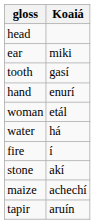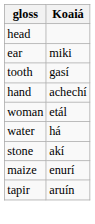 <table class="wikitable">
 <tr>
 <th>gloss</th>
 <th>Koaiá</th>
 </tr>
 <tr>
 <td>head</td>
 <td></td>
 </tr>
 <tr>
 <td>ear</td>
 <td>miki</td>
 </tr>
 <tr>
 <td>tooth</td>
 <td>gasí</td>
 </tr>
 <tr>
 <td>hand</td>
-<td>enurí</td>
+<td>achechí</td>
 </tr>
 <tr>
 <td>woman</td>
 <td>etál</td>
 </tr>
 <tr>
 <td>water</td>
 <td>há</td>
 </tr>
 <tr>
-<td>fire</td>
-<td>í</td>
-</tr>
-<tr>
 <td>stone</td>
 <td>akí</td>
 </tr>
 <tr>
 <td>maize</td>
-<td>achechí</td>
+<td>enurí</td>
 </tr>
 <tr>
 <td>tapir</td>
 <td>aruín</td>
 </tr>
 </table>
